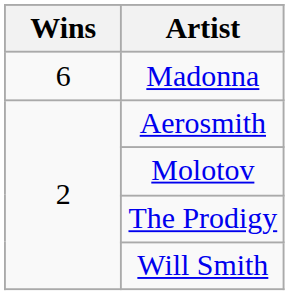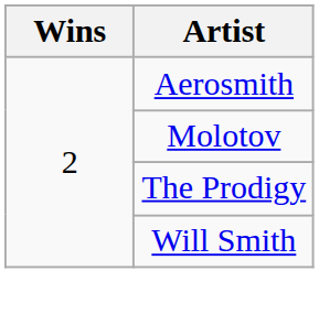 <table class="wikitable" rowspan="2" style="text-align:center">
 <tr>
 <th scope="col" style="width:55px;">Wins</th>
 <th scope="col" style="text-align:center;">Artist</th>
-</tr>
-<tr>
-<td style="text-align:center">6</td>
-<td><a href='#'>Madonna</a></td>
 </tr>
 <tr>
 <td rowspan="4" style="text-align:center">2</td>
 <td><a href='#'>Aerosmith</a></td>
 </tr>
 <tr>
 <td><a href='#'>Molotov</a></td>
 </tr>
 <tr>
 <td><a href='#'>The Prodigy</a></td>
 </tr>
 <tr>
 <td><a href='#'>Will Smith</a></td>
 </tr>
 </table>
